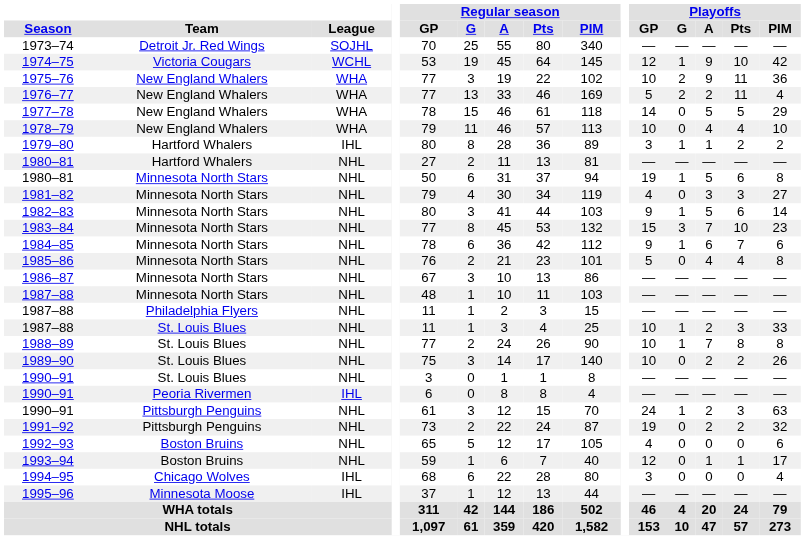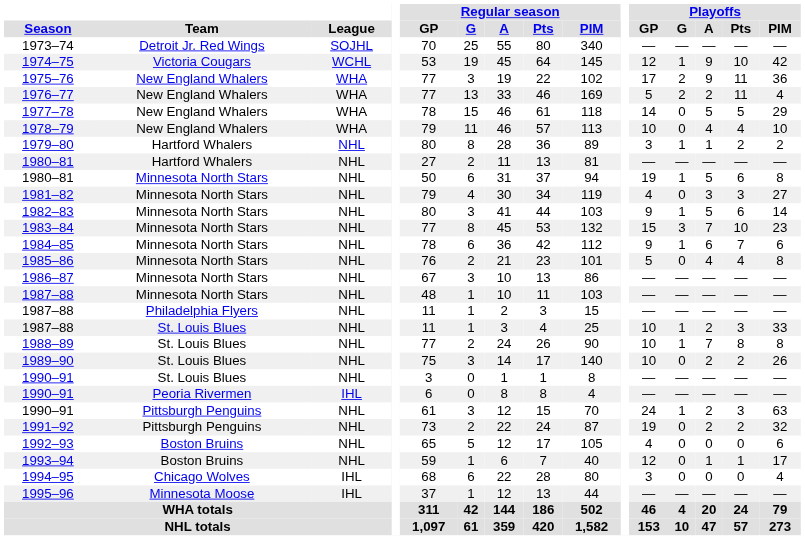 <table border="0" cellpadding="1" cellspacing="0" style="text-align:center; width:60em">
 <tr bgcolor="#e0e0e0">
 <th colspan="3" bgcolor="#ffffff"> </th>
 <th rowspan="99" bgcolor="#ffffff"> </th>
 <th colspan="5"><a href='#'>Regular season</a></th>
 <th rowspan="99" bgcolor="#ffffff"> </th>
 <th colspan="5"><a href='#'>Playoffs</a></th>
 </tr>
 <tr bgcolor="#e0e0e0">
 <th><a href='#'>Season</a></th>
 <th>Team</th>
 <th>League</th>
 <th>GP</th>
 <th><a href='#'>G</a></th>
 <th><a href='#'>A</a></th>
 <th><a href='#'>Pts</a></th>
 <th><a href='#'>PIM</a></th>
 <th>GP</th>
 <th>G</th>
 <th>A</th>
 <th>Pts</th>
 <th>PIM</th>
 </tr>
 <tr>
 <td>1973–74</td>
 <td><a href='#'>Detroit Jr. Red Wings</a></td>
 <td><a href='#'>SOJHL</a></td>
 <td>70</td>
 <td>25</td>
 <td>55</td>
 <td>80</td>
 <td>340</td>
 <td>—</td>
 <td>—</td>
 <td>—</td>
 <td>—</td>
 <td>—</td>
 </tr>
 <tr bgcolor="#f0f0f0">
 <td><a href='#'>1974–75</a></td>
 <td><a href='#'>Victoria Cougars</a></td>
 <td><a href='#'>WCHL</a></td>
 <td>53</td>
 <td>19</td>
 <td>45</td>
 <td>64</td>
 <td>145</td>
 <td>12</td>
 <td>1</td>
 <td>9</td>
 <td>10</td>
 <td>42</td>
 </tr>
 <tr>
 <td><a href='#'>1975–76</a></td>
 <td><a href='#'>New England Whalers</a></td>
 <td><a href='#'>WHA</a></td>
 <td>77</td>
 <td>3</td>
 <td>19</td>
 <td>22</td>
 <td>102</td>
-<td>10</td>
+<td>17</td>
 <td>2</td>
 <td>9</td>
 <td>11</td>
 <td>36</td>
 </tr>
 <tr bgcolor="#f0f0f0">
 <td><a href='#'>1976–77</a></td>
 <td>New England Whalers</td>
 <td>WHA</td>
 <td>77</td>
 <td>13</td>
 <td>33</td>
 <td>46</td>
 <td>169</td>
 <td>5</td>
 <td>2</td>
 <td>2</td>
 <td>11</td>
 <td>4</td>
 </tr>
 <tr>
 <td><a href='#'>1977–78</a></td>
 <td>New England Whalers</td>
 <td>WHA</td>
 <td>78</td>
 <td>15</td>
 <td>46</td>
 <td>61</td>
 <td>118</td>
 <td>14</td>
 <td>0</td>
 <td>5</td>
 <td>5</td>
 <td>29</td>
 </tr>
 <tr bgcolor="#f0f0f0">
 <td><a href='#'>1978–79</a></td>
 <td>New England Whalers</td>
 <td>WHA</td>
 <td>79</td>
 <td>11</td>
 <td>46</td>
 <td>57</td>
 <td>113</td>
 <td>10</td>
 <td>0</td>
 <td>4</td>
 <td>4</td>
 <td>10</td>
 </tr>
 <tr>
 <td><a href='#'>1979–80</a></td>
 <td>Hartford Whalers</td>
-<td>IHL</td>
+<td><a href='#'>NHL</a></td>
 <td>80</td>
 <td>8</td>
 <td>28</td>
 <td>36</td>
 <td>89</td>
 <td>3</td>
 <td>1</td>
 <td>1</td>
 <td>2</td>
 <td>2</td>
 </tr>
 <tr bgcolor="#f0f0f0">
 <td><a href='#'>1980–81</a></td>
 <td>Hartford Whalers</td>
 <td>NHL</td>
 <td>27</td>
 <td>2</td>
 <td>11</td>
 <td>13</td>
 <td>81</td>
 <td>—</td>
 <td>—</td>
 <td>—</td>
 <td>—</td>
 <td>—</td>
 </tr>
 <tr>
 <td>1980–81</td>
 <td><a href='#'>Minnesota North Stars</a></td>
 <td>NHL</td>
 <td>50</td>
 <td>6</td>
 <td>31</td>
 <td>37</td>
 <td>94</td>
 <td>19</td>
 <td>1</td>
 <td>5</td>
 <td>6</td>
 <td>8</td>
 </tr>
 <tr bgcolor="#f0f0f0">
 <td><a href='#'>1981–82</a></td>
 <td>Minnesota North Stars</td>
 <td>NHL</td>
 <td>79</td>
 <td>4</td>
 <td>30</td>
 <td>34</td>
 <td>119</td>
 <td>4</td>
 <td>0</td>
 <td>3</td>
 <td>3</td>
 <td>27</td>
 </tr>
 <tr>
 <td><a href='#'>1982–83</a></td>
 <td>Minnesota North Stars</td>
 <td>NHL</td>
 <td>80</td>
 <td>3</td>
 <td>41</td>
 <td>44</td>
 <td>103</td>
 <td>9</td>
 <td>1</td>
 <td>5</td>
 <td>6</td>
 <td>14</td>
 </tr>
 <tr bgcolor="#f0f0f0">
 <td><a href='#'>1983–84</a></td>
 <td>Minnesota North Stars</td>
 <td>NHL</td>
 <td>77</td>
 <td>8</td>
 <td>45</td>
 <td>53</td>
 <td>132</td>
 <td>15</td>
 <td>3</td>
 <td>7</td>
 <td>10</td>
 <td>23</td>
 </tr>
 <tr>
 <td><a href='#'>1984–85</a></td>
 <td>Minnesota North Stars</td>
 <td>NHL</td>
 <td>78</td>
 <td>6</td>
 <td>36</td>
 <td>42</td>
 <td>112</td>
 <td>9</td>
 <td>1</td>
 <td>6</td>
 <td>7</td>
 <td>6</td>
 </tr>
 <tr bgcolor="#f0f0f0">
 <td><a href='#'>1985–86</a></td>
 <td>Minnesota North Stars</td>
 <td>NHL</td>
 <td>76</td>
 <td>2</td>
 <td>21</td>
 <td>23</td>
 <td>101</td>
 <td>5</td>
 <td>0</td>
 <td>4</td>
 <td>4</td>
 <td>8</td>
 </tr>
 <tr>
 <td><a href='#'>1986–87</a></td>
 <td>Minnesota North Stars</td>
 <td>NHL</td>
 <td>67</td>
 <td>3</td>
 <td>10</td>
 <td>13</td>
 <td>86</td>
 <td>—</td>
 <td>—</td>
 <td>—</td>
 <td>—</td>
 <td>—</td>
 </tr>
 <tr bgcolor="#f0f0f0">
 <td><a href='#'>1987–88</a></td>
 <td>Minnesota North Stars</td>
 <td>NHL</td>
 <td>48</td>
 <td>1</td>
 <td>10</td>
 <td>11</td>
 <td>103</td>
 <td>—</td>
 <td>—</td>
 <td>—</td>
 <td>—</td>
 <td>—</td>
 </tr>
 <tr>
 <td>1987–88</td>
 <td><a href='#'>Philadelphia Flyers</a></td>
 <td>NHL</td>
 <td>11</td>
 <td>1</td>
 <td>2</td>
 <td>3</td>
 <td>15</td>
 <td>—</td>
 <td>—</td>
 <td>—</td>
 <td>—</td>
 <td>—</td>
 </tr>
 <tr bgcolor="#f0f0f0">
 <td>1987–88</td>
 <td><a href='#'>St. Louis Blues</a></td>
 <td>NHL</td>
 <td>11</td>
 <td>1</td>
 <td>3</td>
 <td>4</td>
 <td>25</td>
 <td>10</td>
 <td>1</td>
 <td>2</td>
 <td>3</td>
 <td>33</td>
 </tr>
 <tr>
 <td><a href='#'>1988–89</a></td>
 <td>St. Louis Blues</td>
 <td>NHL</td>
 <td>77</td>
 <td>2</td>
 <td>24</td>
 <td>26</td>
 <td>90</td>
 <td>10</td>
 <td>1</td>
 <td>7</td>
 <td>8</td>
 <td>8</td>
 </tr>
 <tr bgcolor="#f0f0f0">
 <td><a href='#'>1989–90</a></td>
 <td>St. Louis Blues</td>
 <td>NHL</td>
 <td>75</td>
 <td>3</td>
 <td>14</td>
 <td>17</td>
 <td>140</td>
 <td>10</td>
 <td>0</td>
 <td>2</td>
 <td>2</td>
 <td>26</td>
 </tr>
 <tr>
 <td><a href='#'>1990–91</a></td>
 <td>St. Louis Blues</td>
 <td>NHL</td>
 <td>3</td>
 <td>0</td>
 <td>1</td>
 <td>1</td>
 <td>8</td>
 <td>—</td>
 <td>—</td>
 <td>—</td>
 <td>—</td>
 <td>—</td>
 </tr>
 <tr bgcolor="#f0f0f0">
 <td><a href='#'>1990–91</a></td>
 <td><a href='#'>Peoria Rivermen</a></td>
 <td><a href='#'>IHL</a></td>
 <td>6</td>
 <td>0</td>
 <td>8</td>
 <td>8</td>
 <td>4</td>
 <td>—</td>
 <td>—</td>
 <td>—</td>
 <td>—</td>
 <td>—</td>
 </tr>
 <tr>
 <td>1990–91</td>
 <td><a href='#'>Pittsburgh Penguins</a></td>
 <td>NHL</td>
 <td>61</td>
 <td>3</td>
 <td>12</td>
 <td>15</td>
 <td>70</td>
 <td>24</td>
 <td>1</td>
 <td>2</td>
 <td>3</td>
 <td>63</td>
 </tr>
 <tr bgcolor="#f0f0f0">
 <td><a href='#'>1991–92</a></td>
 <td>Pittsburgh Penguins</td>
 <td>NHL</td>
 <td>73</td>
 <td>2</td>
 <td>22</td>
 <td>24</td>
 <td>87</td>
 <td>19</td>
 <td>0</td>
 <td>2</td>
 <td>2</td>
 <td>32</td>
 </tr>
 <tr>
 <td><a href='#'>1992–93</a></td>
 <td><a href='#'>Boston Bruins</a></td>
 <td>NHL</td>
 <td>65</td>
 <td>5</td>
 <td>12</td>
 <td>17</td>
 <td>105</td>
 <td>4</td>
 <td>0</td>
 <td>0</td>
 <td>0</td>
 <td>6</td>
 </tr>
 <tr bgcolor="#f0f0f0">
 <td><a href='#'>1993–94</a></td>
 <td>Boston Bruins</td>
 <td>NHL</td>
 <td>59</td>
 <td>1</td>
 <td>6</td>
 <td>7</td>
 <td>40</td>
 <td>12</td>
 <td>0</td>
 <td>1</td>
 <td>1</td>
 <td>17</td>
 </tr>
 <tr>
 <td><a href='#'>1994–95</a></td>
 <td><a href='#'>Chicago Wolves</a></td>
 <td>IHL</td>
 <td>68</td>
 <td>6</td>
 <td>22</td>
 <td>28</td>
 <td>80</td>
 <td>3</td>
 <td>0</td>
 <td>0</td>
 <td>0</td>
 <td>4</td>
 </tr>
 <tr bgcolor="#f0f0f0">
 <td><a href='#'>1995–96</a></td>
 <td><a href='#'>Minnesota Moose</a></td>
 <td>IHL</td>
 <td>37</td>
 <td>1</td>
 <td>12</td>
 <td>13</td>
 <td>44</td>
 <td>—</td>
 <td>—</td>
 <td>—</td>
 <td>—</td>
 <td>—</td>
 </tr>
 <tr bgcolor="#e0e0e0">
 <th colspan="3">WHA totals</th>
 <th>311</th>
 <th>42</th>
 <th>144</th>
 <th>186</th>
 <th>502</th>
 <th>46</th>
 <th>4</th>
 <th>20</th>
 <th>24</th>
 <th>79</th>
 </tr>
 <tr bgcolor="#e0e0e0">
 <th colspan="3">NHL totals</th>
 <th>1,097</th>
 <th>61</th>
 <th>359</th>
 <th>420</th>
 <th>1,582</th>
 <th>153</th>
 <th>10</th>
 <th>47</th>
 <th>57</th>
 <th>273</th>
 </tr>
 </table>
